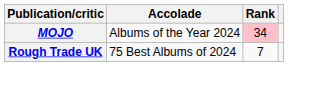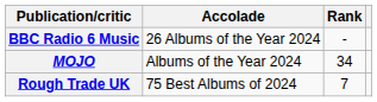 <table class="wikitable sortable plainrowheaders">
 <tr>
 <th scope="col">Publication/critic</th>
 <th scope="col">Accolade</th>
 <th scope="col">Rank</th>
 <th scope="col" class="unsortable"></th>
 </tr>
 <tr>
+<th scope="row"><a href='#'>BBC Radio 6 Music</a></th>
+<td>26 Albums of the Year 2024</td>
+<td style="text-align: center;">-</td>
+<td style="text-align: center;"></td>
+</tr>
+<tr>
 <th scope="row"><em><a href='#'>MOJO</a></em></th>
 <td>Albums of the Year 2024</td>
-<td style="background: pink; text-align: center;">34</td>
+<td style="text-align: center;">34</td>
 <td style="text-align: center;"></td>
 </tr>
 <tr>
 <th scope="row"><a href='#'>Rough Trade UK</a></th>
 <td>75 Best Albums of 2024</td>
 <td style="text-align: center;">7</td>
 <td style="text-align: center;"></td>
 </tr>
 </table>
